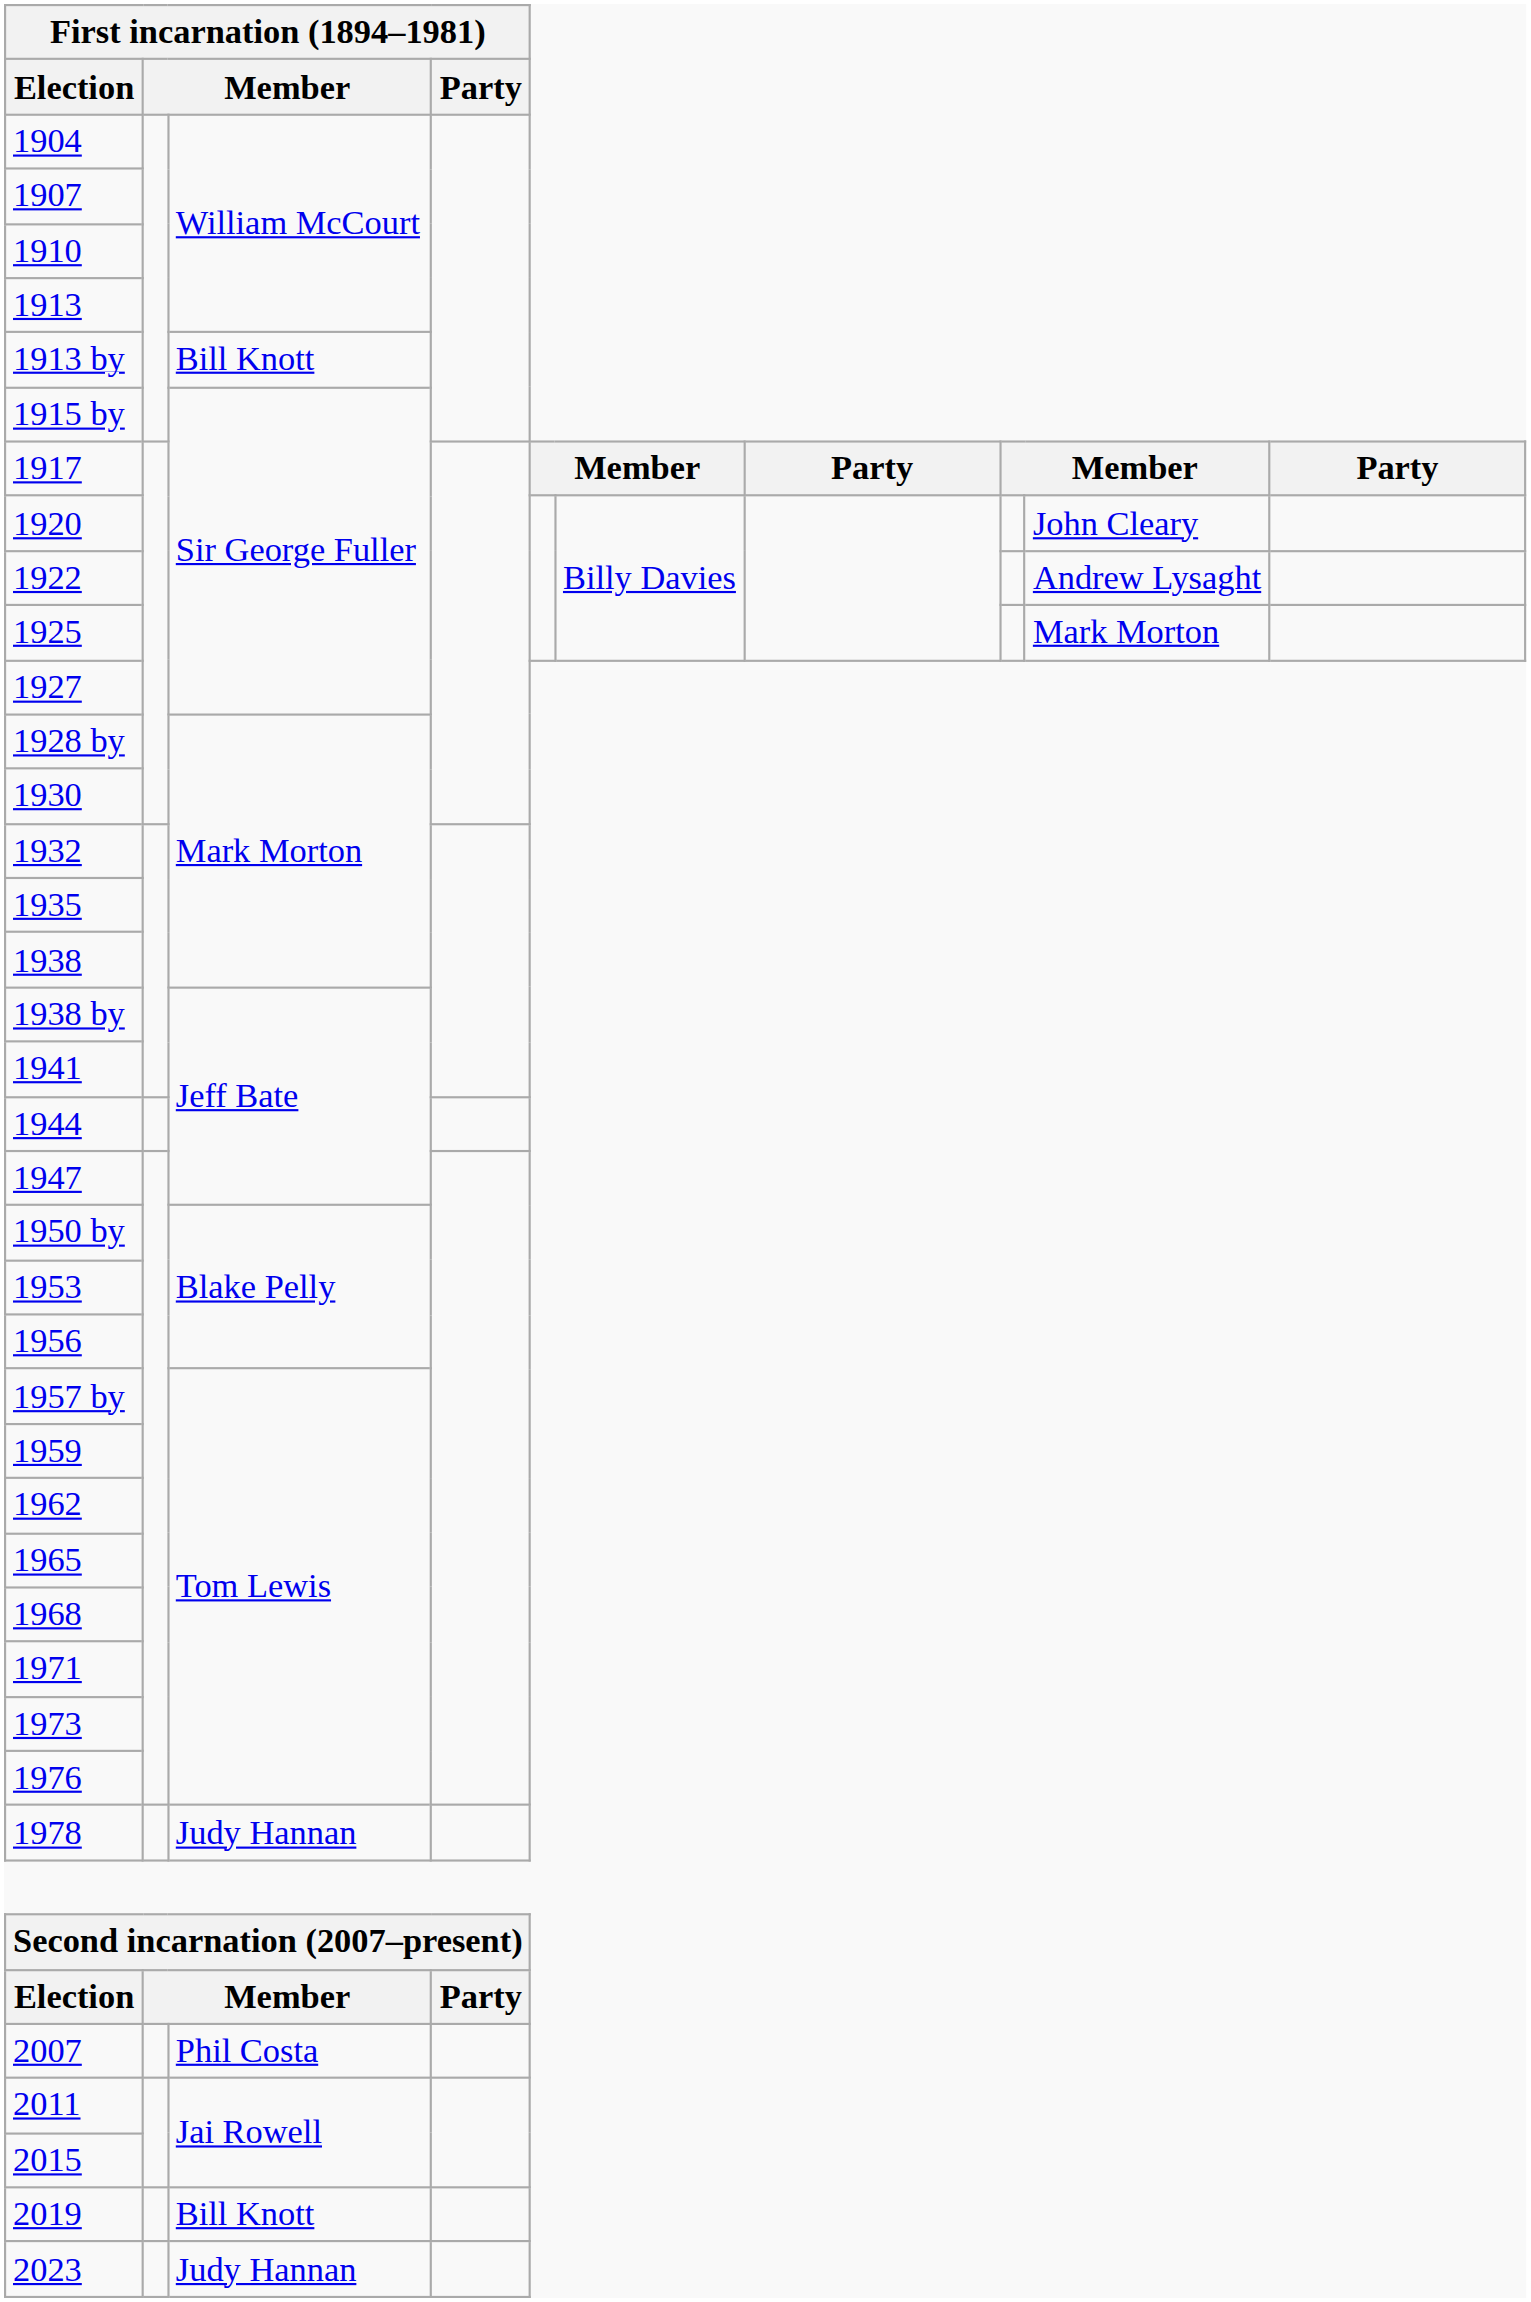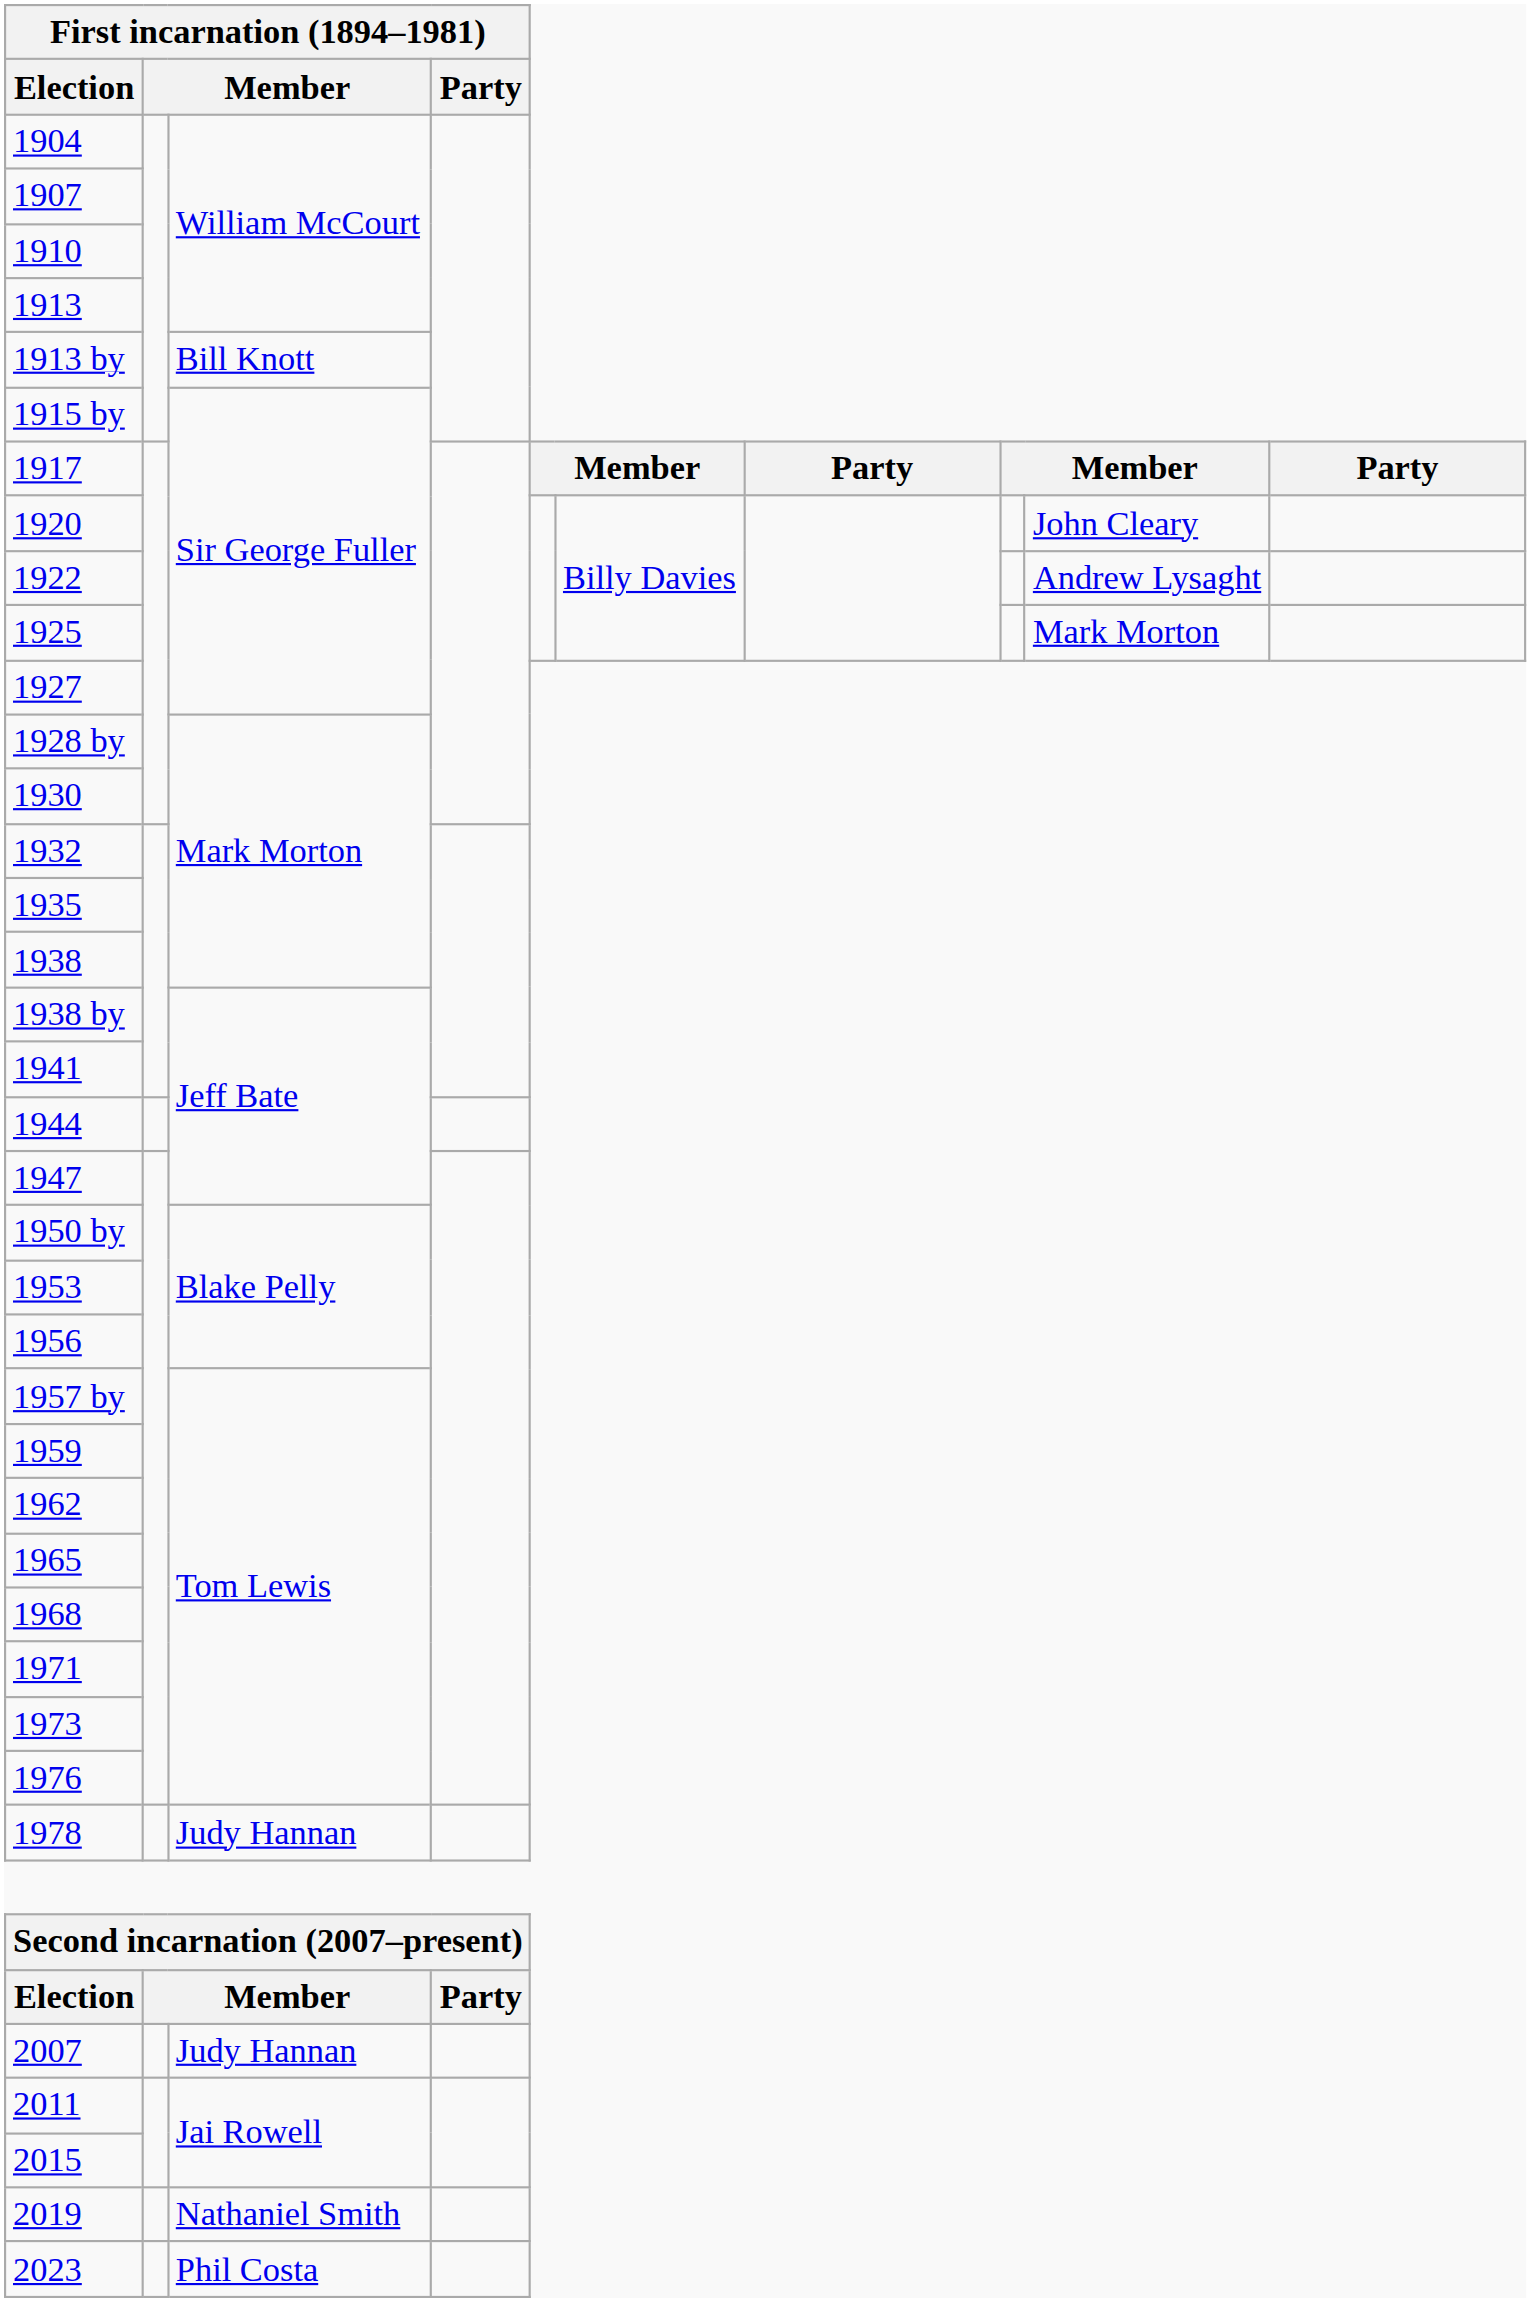 <table class="wikitable" style='border-style: none none none none;'>
 <tr>
 <th colspan="4">First incarnation (1894–1981)</th>
 </tr>
 <tr>
 <th>Election</th>
 <th colspan="2">Member</th>
 <th>Party</th>
 </tr>
 <tr style="background: #f9f9f9">
 <td><a href='#'>1904</a></td>
 <td rowspan="6" > </td>
 <td rowspan="4"><a href='#'>William McCourt</a></td>
 <td rowspan="6"></td>
 </tr>
 <tr style="background: #f9f9f9">
 <td><a href='#'>1907</a></td>
 </tr>
 <tr style="background: #f9f9f9">
 <td><a href='#'>1910</a></td>
 </tr>
 <tr style="background: #f9f9f9">
 <td><a href='#'>1913</a></td>
 </tr>
 <tr style="background: #f9f9f9">
 <td><a href='#'>1913 by</a></td>
 <td><a href='#'>Bill Knott</a></td>
 </tr>
 <tr style="background: #f9f9f9">
 <td><a href='#'>1915 by</a></td>
 <td rowspan="6"><a href='#'>Sir George Fuller</a></td>
 </tr>
 <tr style="background: #f9f9f9">
 <td><a href='#'>1917</a></td>
 <td rowspan="7" > </td>
 <td rowspan="7"></td>
 <th colspan="2">Member</th>
 <th style="width: 7em">Party</th>
 <th colspan="2">Member</th>
 <th style="width: 7em">Party</th>
 </tr>
 <tr>
 <td><a href='#'>1920</a></td>
 <td rowspan="3" > </td>
 <td rowspan="3"><a href='#'>Billy Davies</a></td>
 <td rowspan="3"></td>
 <td> </td>
 <td><a href='#'>John Cleary</a></td>
 <td></td>
 </tr>
 <tr style="background: #f9f9f9">
 <td><a href='#'>1922</a></td>
 <td> </td>
 <td><a href='#'>Andrew Lysaght</a></td>
 <td></td>
 </tr>
 <tr style="background: #f9f9f9">
 <td><a href='#'>1925</a></td>
 <td> </td>
 <td><a href='#'>Mark Morton</a></td>
 <td></td>
 </tr>
 <tr style="background: #f9f9f9">
 <td><a href='#'>1927</a></td>
 </tr>
 <tr style="background: #f9f9f9">
 <td><a href='#'>1928 by</a></td>
 <td rowspan="5"><a href='#'>Mark Morton</a></td>
 </tr>
 <tr style="background: #f9f9f9">
 <td><a href='#'>1930</a></td>
 </tr>
 <tr style="background: #f9f9f9">
 <td><a href='#'>1932</a></td>
 <td rowspan="5" > </td>
 <td rowspan="5"></td>
 </tr>
 <tr style="background: #f9f9f9">
 <td><a href='#'>1935</a></td>
 </tr>
 <tr style="background: #f9f9f9">
 <td><a href='#'>1938</a></td>
 </tr>
 <tr style="background: #f9f9f9">
 <td><a href='#'>1938 by</a></td>
 <td rowspan="4"><a href='#'>Jeff Bate</a></td>
 </tr>
 <tr style="background: #f9f9f9">
 <td><a href='#'>1941</a></td>
 </tr>
 <tr style="background: #f9f9f9">
 <td><a href='#'>1944</a></td>
 <td> </td>
 <td></td>
 </tr>
 <tr style="background: #f9f9f9">
 <td><a href='#'>1947</a></td>
 <td rowspan="12" > </td>
 <td rowspan="12"></td>
 </tr>
 <tr style="background: #f9f9f9">
 <td><a href='#'>1950 by</a></td>
 <td rowspan="3"><a href='#'>Blake Pelly</a></td>
 </tr>
 <tr style="background: #f9f9f9">
 <td><a href='#'>1953</a></td>
 </tr>
 <tr style="background: #f9f9f9">
 <td><a href='#'>1956</a></td>
 </tr>
 <tr style="background: #f9f9f9">
 <td><a href='#'>1957 by</a></td>
 <td rowspan="8"><a href='#'>Tom Lewis</a></td>
 </tr>
 <tr style="background: #f9f9f9">
 <td><a href='#'>1959</a></td>
 </tr>
 <tr style="background: #f9f9f9">
 <td><a href='#'>1962</a></td>
 </tr>
 <tr style="background: #f9f9f9">
 <td><a href='#'>1965</a></td>
 </tr>
 <tr style="background: #f9f9f9">
 <td><a href='#'>1968</a></td>
 </tr>
 <tr style="background: #f9f9f9">
 <td><a href='#'>1971</a></td>
 </tr>
 <tr style="background: #f9f9f9">
 <td><a href='#'>1973</a></td>
 </tr>
 <tr style="background: #f9f9f9">
 <td><a href='#'>1976</a></td>
 </tr>
 <tr style="background: #f9f9f9">
 <td><a href='#'>1978</a></td>
 <td> </td>
 <td><a href='#'>Judy Hannan</a></td>
 <td></td>
 </tr>
 <tr>
 <td colspan="4" style='border-style: none none none none;'> </td>
 </tr>
 <tr>
 <th colspan="4">Second incarnation (2007–present)</th>
 </tr>
 <tr>
 <th>Election</th>
 <th colspan="2">Member</th>
 <th>Party</th>
 </tr>
 <tr style="background: #f9f9f9">
 <td><a href='#'>2007</a></td>
 <td> </td>
-<td><a href='#'>Phil Costa</a></td>
+<td><a href='#'>Judy Hannan</a></td>
 <td></td>
 </tr>
 <tr>
 <td><a href='#'>2011</a></td>
 <td rowspan="2" > </td>
 <td rowspan="2"><a href='#'>Jai Rowell</a></td>
 <td rowspan="2"></td>
 </tr>
 <tr>
 <td><a href='#'>2015</a></td>
 </tr>
 <tr>
 <td><a href='#'>2019</a></td>
 <td> </td>
-<td><a href='#'>Bill Knott</a></td>
+<td><a href='#'>Nathaniel Smith</a></td>
 <td></td>
 </tr>
 <tr>
 <td><a href='#'>2023</a></td>
 <td> </td>
-<td><a href='#'>Judy Hannan</a></td>
+<td><a href='#'>Phil Costa</a></td>
 <td></td>
 </tr>
 </table>
